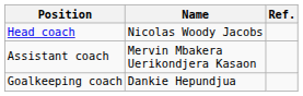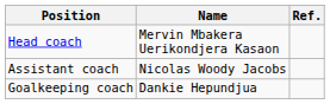 <table class="wikitable">
 <tr>
 <th>Position</th>
 <th>Name</th>
 <th>Ref.</th>
 </tr>
 <tr>
 <td><a href='#'>Head coach</a></td>
-<td>Nicolas Woody Jacobs</td>
+<td>Mervin Mbakera <br> Uerikondjera Kasaon</td>
 <td></td>
 </tr>
 <tr>
 <td>Assistant coach</td>
-<td>Mervin Mbakera <br> Uerikondjera Kasaon</td>
+<td>Nicolas Woody Jacobs</td>
 <td></td>
 </tr>
 <tr>
 <td>Goalkeeping coach</td>
 <td>Dankie Hepundjua</td>
 <td><br></td>
 </tr>
 </table>
